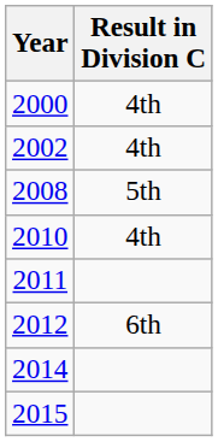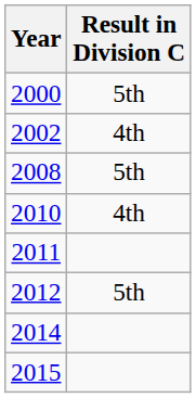 <table class="wikitable" style="text-align:center">
 <tr>
 <th>Year</th>
 <th>Result in<br>Division C</th>
 </tr>
 <tr>
 <td><a href='#'>2000</a></td>
-<td>4th</td>
+<td>5th</td>
 </tr>
 <tr>
 <td><a href='#'>2002</a></td>
 <td>4th</td>
 </tr>
 <tr>
 <td><a href='#'>2008</a></td>
 <td>5th</td>
 </tr>
 <tr>
 <td><a href='#'>2010</a></td>
 <td>4th</td>
 </tr>
 <tr>
 <td><a href='#'>2011</a></td>
 <td></td>
 </tr>
 <tr>
 <td><a href='#'>2012</a></td>
-<td>6th</td>
+<td>5th</td>
 </tr>
 <tr>
 <td><a href='#'>2014</a></td>
 <td></td>
 </tr>
 <tr>
 <td><a href='#'>2015</a></td>
 <td></td>
 </tr>
 </table>
